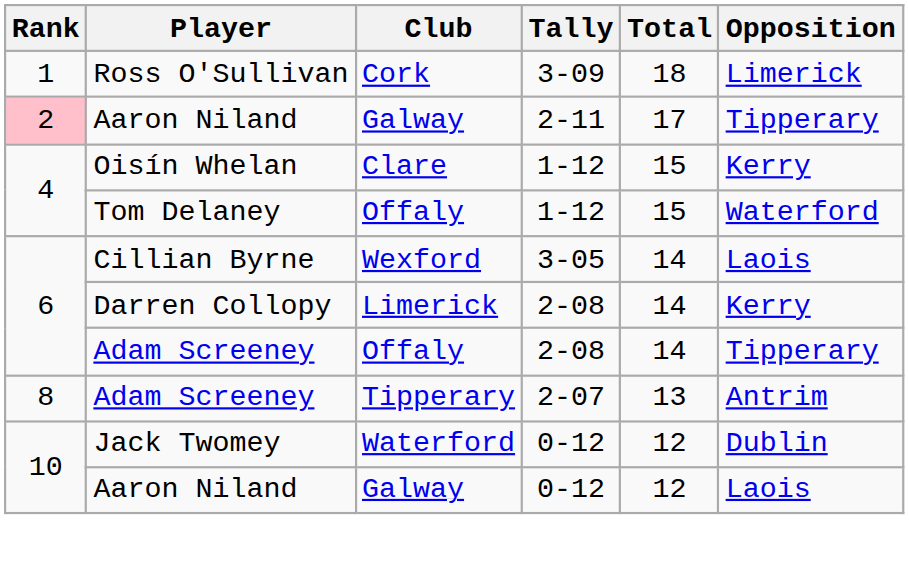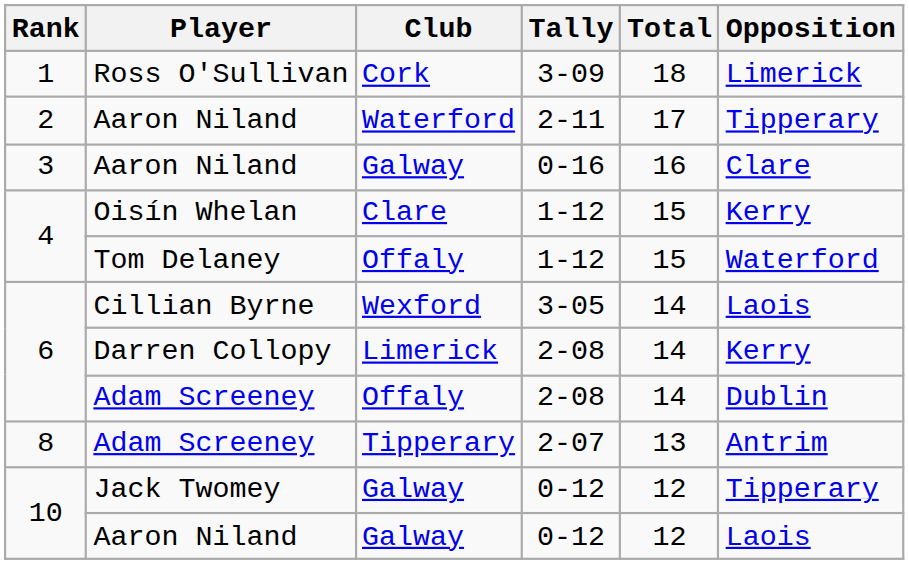 <table class="wikitable">
 <tr>
 <th>Rank</th>
 <th>Player</th>
 <th>Club</th>
 <th>Tally</th>
 <th>Total</th>
 <th>Opposition</th>
 </tr>
 <tr>
 <td rowspan="1" style="text-align:center;">1</td>
 <td>Ross O'Sullivan</td>
 <td><a href='#'>Cork</a></td>
 <td align=center>3-09</td>
 <td align=center>18</td>
 <td><a href='#'>Limerick</a></td>
 </tr>
 <tr>
-<td rowspan="1" style="background: pink; text-align:center;">2</td>
+<td rowspan="1" style="text-align:center;">2</td>
 <td>Aaron Niland</td>
-<td><a href='#'>Galway</a></td>
+<td><a href='#'>Waterford</a></td>
 <td align=center>2-11</td>
 <td align=center>17</td>
 <td><a href='#'>Tipperary</a></td>
+</tr>
+<tr>
+<td rowspan="1" style="text-align:center;">3</td>
+<td>Aaron Niland</td>
+<td><a href='#'>Galway</a></td>
+<td align=center>0-16</td>
+<td align=center>16</td>
+<td><a href='#'>Clare</a></td>
 </tr>
 <tr>
 <td rowspan="2" style="text-align:center;">4</td>
 <td>Oisín Whelan</td>
 <td><a href='#'>Clare</a></td>
 <td align=center>1-12</td>
 <td align=center>15</td>
 <td><a href='#'>Kerry</a></td>
 </tr>
 <tr>
 <td>Tom Delaney</td>
 <td><a href='#'>Offaly</a></td>
 <td align=center>1-12</td>
 <td align=center>15</td>
 <td><a href='#'>Waterford</a></td>
 </tr>
 <tr>
 <td rowspan="3" style="text-align:center;">6</td>
 <td>Cillian Byrne</td>
 <td><a href='#'>Wexford</a></td>
 <td align=center>3-05</td>
 <td align=center>14</td>
 <td><a href='#'>Laois</a></td>
 </tr>
 <tr>
 <td>Darren Collopy</td>
 <td><a href='#'>Limerick</a></td>
 <td align=center>2-08</td>
 <td align=center>14</td>
 <td><a href='#'>Kerry</a></td>
 </tr>
 <tr>
 <td><a href='#'>Adam Screeney</a></td>
 <td><a href='#'>Offaly</a></td>
 <td align=center>2-08</td>
 <td align=center>14</td>
-<td><a href='#'>Tipperary</a></td>
+<td><a href='#'>Dublin</a></td>
 </tr>
 <tr>
 <td rowspan="1" style="text-align:center;">8</td>
 <td><a href='#'>Adam Screeney</a></td>
 <td><a href='#'>Tipperary</a></td>
 <td align=center>2-07</td>
 <td align=center>13</td>
 <td><a href='#'>Antrim</a></td>
 </tr>
 <tr>
 <td rowspan="2" style="text-align:center;">10</td>
 <td>Jack Twomey</td>
-<td><a href='#'>Waterford</a></td>
+<td><a href='#'>Galway</a></td>
 <td align=center>0-12</td>
 <td align=center>12</td>
-<td><a href='#'>Dublin</a></td>
+<td><a href='#'>Tipperary</a></td>
 </tr>
 <tr>
 <td>Aaron Niland</td>
 <td><a href='#'>Galway</a></td>
 <td align=center>0-12</td>
 <td align=center>12</td>
 <td><a href='#'>Laois</a></td>
 </tr>
 </table>
